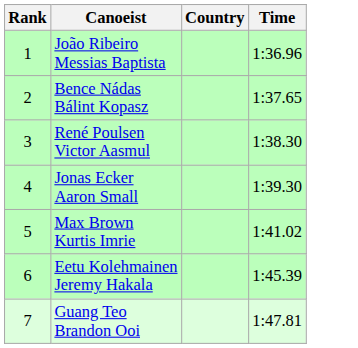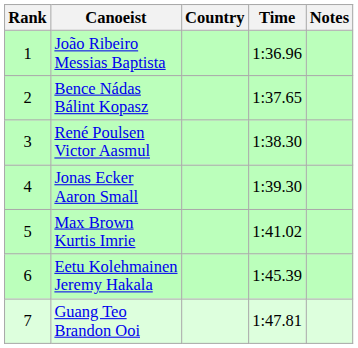 <table class="wikitable" style="text-align:center">
 <tr>
 <th>Rank</th>
 <th>Canoeist</th>
 <th>Country</th>
 <th>Time</th>
+<th>Notes</th>
 </tr>
 <tr bgcolor=bbffbb>
 <td>1</td>
 <td align="left"><a href='#'>João Ribeiro</a><br><a href='#'>Messias Baptista</a></td>
 <td align="left"></td>
 <td>1:36.96</td>
+<td></td>
 </tr>
 <tr bgcolor=bbffbb>
 <td>2</td>
 <td align="left"><a href='#'>Bence Nádas</a><br><a href='#'>Bálint Kopasz</a></td>
 <td align="left"></td>
 <td>1:37.65</td>
+<td></td>
 </tr>
 <tr bgcolor=bbffbb>
 <td>3</td>
 <td align="left"><a href='#'>René Poulsen</a><br><a href='#'>Victor Aasmul</a></td>
 <td align="left"></td>
 <td>1:38.30</td>
+<td></td>
 </tr>
 <tr bgcolor=bbffbb>
 <td>4</td>
 <td align="left"><a href='#'>Jonas Ecker</a><br><a href='#'>Aaron Small</a></td>
 <td align="left"></td>
 <td>1:39.30</td>
+<td></td>
 </tr>
 <tr bgcolor=bbffbb>
 <td>5</td>
 <td align="left"><a href='#'>Max Brown</a><br><a href='#'>Kurtis Imrie</a></td>
 <td align="left"></td>
 <td>1:41.02</td>
+<td></td>
 </tr>
 <tr bgcolor=bbffbb>
 <td>6</td>
 <td align="left"><a href='#'>Eetu Kolehmainen</a><br><a href='#'>Jeremy Hakala</a></td>
 <td align="left"></td>
 <td>1:45.39</td>
+<td></td>
 </tr>
 <tr bgcolor=ddffdd>
 <td>7</td>
 <td align="left"><a href='#'>Guang Teo</a><br><a href='#'>Brandon Ooi</a></td>
 <td align="left"></td>
 <td>1:47.81</td>
+<td></td>
 </tr>
 </table>
